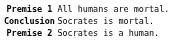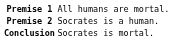 <table>
 <tr>
 <th>Premise 1</th>
 <td>All humans are mortal.</td>
 </tr>
 <tr>
+<th>Premise 2</th>
+<td>Socrates is a human.</td>
+</tr>
+<tr>
 <th>Conclusion</th>
 <td>Socrates is mortal.</td>
 </tr>
-<tr>
-<th>Premise 2</th>
-<td>Socrates is a human.</td>
-</tr>
 </table>
